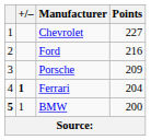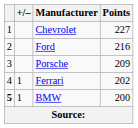 <table class="wikitable" style="font-size: 95%;">
 <tr>
 <th scope="col"></th>
 <th scope="col">+/–</th>
 <th scope="col">Manufacturer</th>
 <th scope="col">Points</th>
 </tr>
 <tr>
 <td align=center>1</td>
 <td align="left"></td>
 <td> <a href='#'>Chevrolet</a></td>
 <td align=right>227</td>
 </tr>
 <tr>
 <td align=center>2</td>
 <td align="left"></td>
 <td> <a href='#'>Ford</a></td>
 <td align=right>216</td>
 </tr>
 <tr>
 <td align=center>3</td>
 <td align="left"></td>
 <td> <a href='#'>Porsche</a></td>
 <td align=right>209</td>
 </tr>
 <tr>
 <td align=center>4</td>
-<td align="left"><strong> 1</strong></td>
+<td align="left"> 1</td>
 <td> <a href='#'>Ferrari</a></td>
-<td align=right>204</td>
+<td align=right>202</td>
 </tr>
 <tr>
 <td align=center><strong>5</strong></td>
 <td align="left"> 1</td>
 <td> <a href='#'>BMW</a></td>
 <td align=right>200</td>
 </tr>
 <tr>
 <th colspan=5>Source:</th>
 </tr>
 </table>
